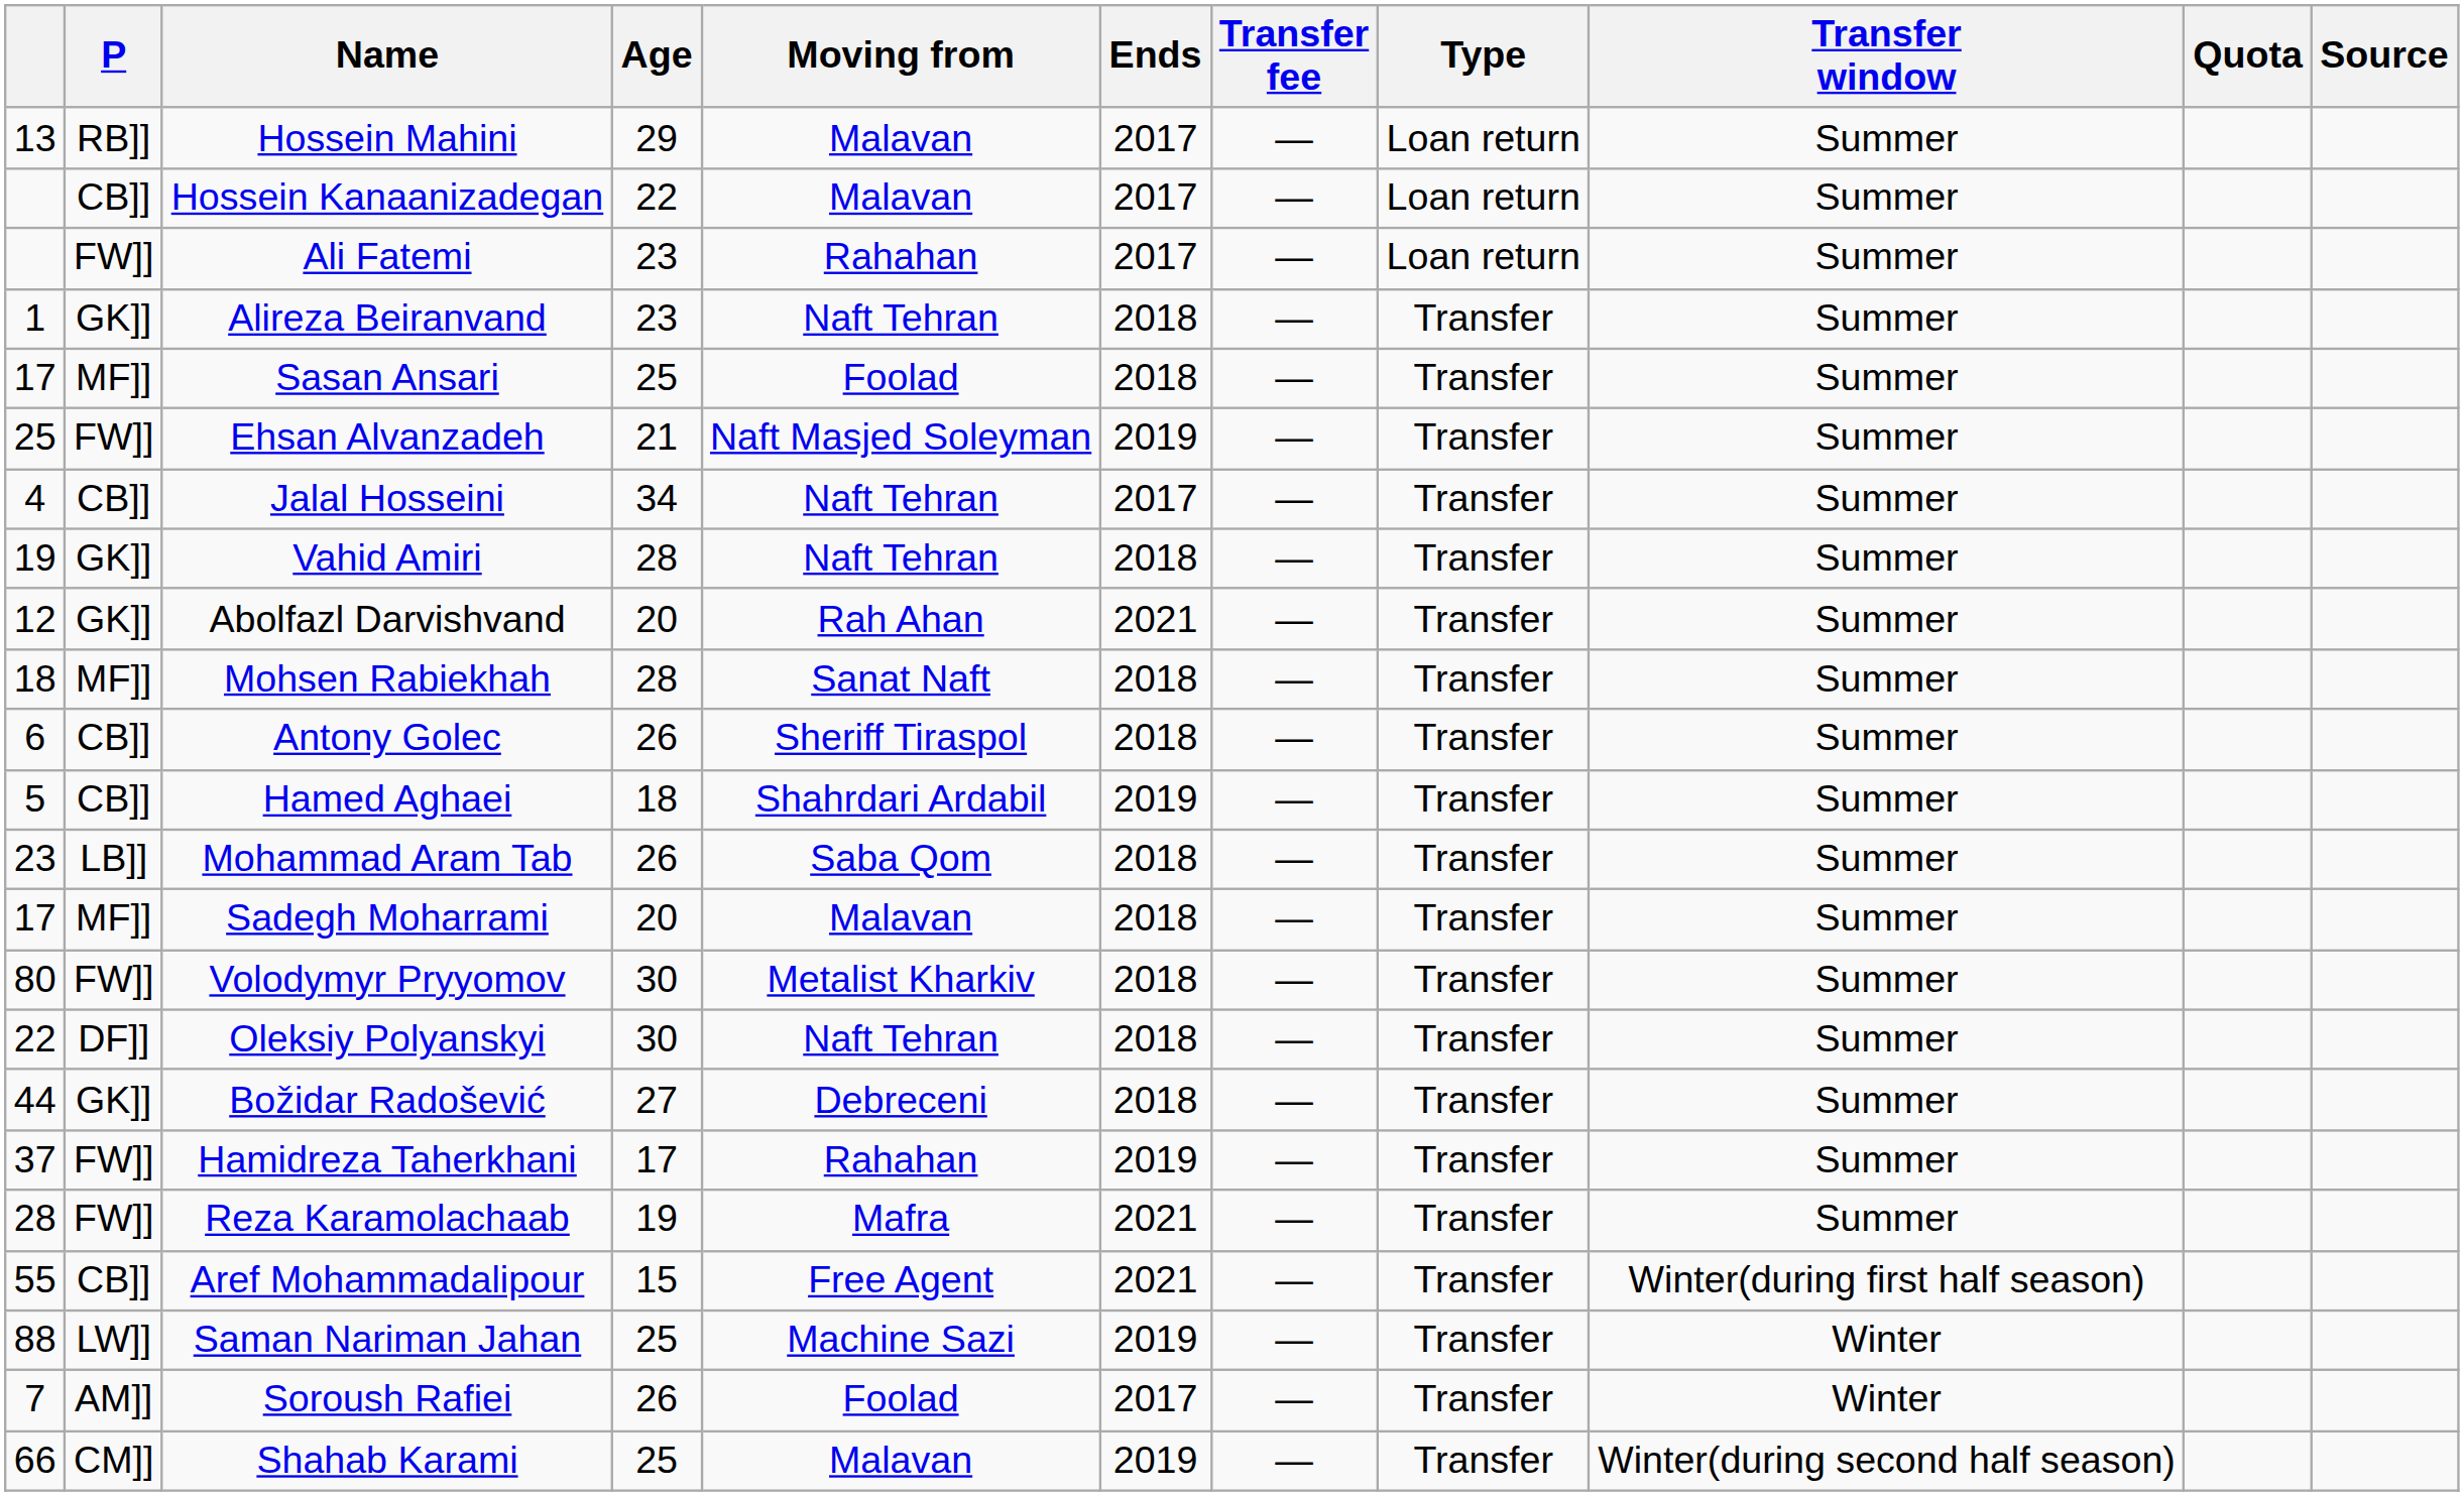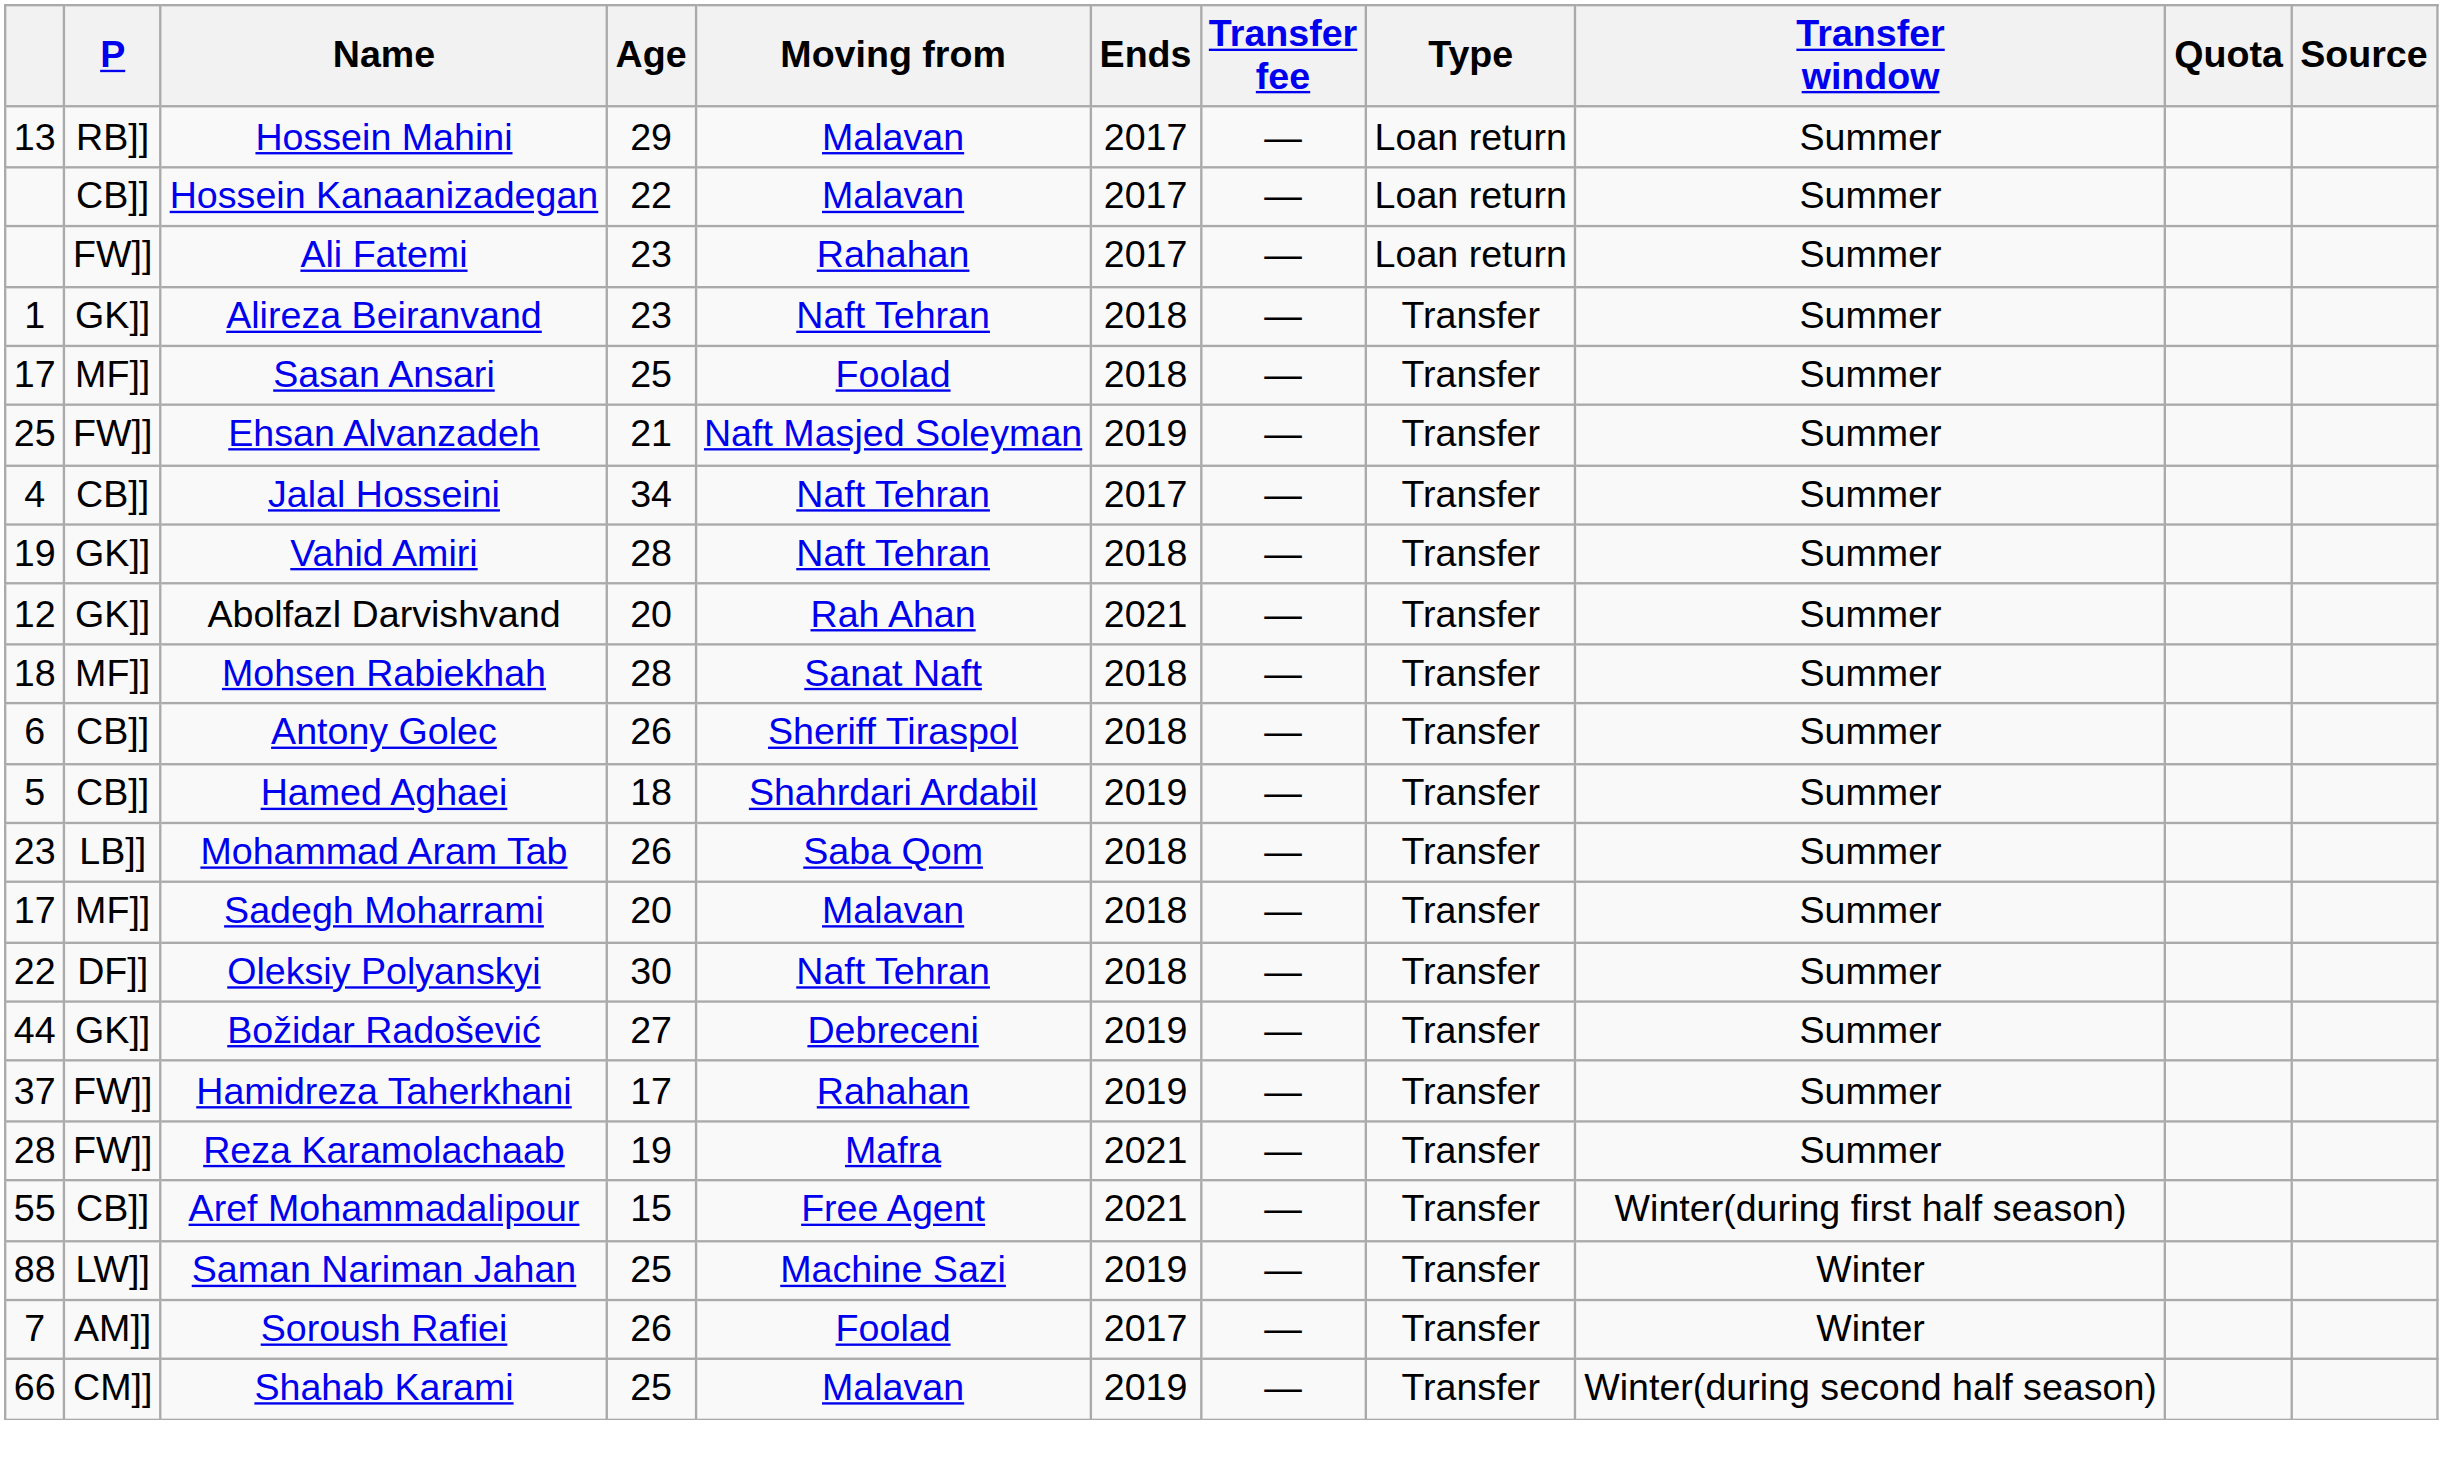 <table class="wikitable sortable " style="text-align:center">
 <tr>
 <th></th>
 <th><a href='#'>P</a></th>
 <th>Name</th>
 <th>Age</th>
 <th>Moving from</th>
 <th>Ends</th>
 <th><a href='#'>Transfer<br>fee</a></th>
 <th>Type</th>
 <th><a href='#'>Transfer<br>window</a></th>
 <th>Quota</th>
 <th>Source</th>
 </tr>
 <tr>
 <td>13</td>
 <td [[>RB]]</td>
 <td><a href='#'>Hossein Mahini</a></td>
 <td>29</td>
 <td><a href='#'>Malavan</a></td>
 <td>2017</td>
 <td>—</td>
 <td>Loan return</td>
 <td>Summer</td>
 <td></td>
 <td></td>
 </tr>
 <tr>
 <td></td>
 <td [[>CB]]</td>
 <td><a href='#'>Hossein Kanaanizadegan</a></td>
 <td>22</td>
 <td><a href='#'>Malavan</a></td>
 <td>2017</td>
 <td>—</td>
 <td>Loan return</td>
 <td>Summer</td>
 <td></td>
 <td></td>
 </tr>
 <tr>
 <td></td>
 <td [[>FW]]</td>
 <td><a href='#'>Ali Fatemi</a></td>
 <td>23</td>
 <td><a href='#'>Rahahan</a></td>
 <td>2017</td>
 <td>—</td>
 <td>Loan return</td>
 <td>Summer</td>
 <td></td>
 <td></td>
 </tr>
 <tr>
 <td>1</td>
 <td [[>GK]]</td>
 <td><a href='#'>Alireza Beiranvand</a></td>
 <td>23</td>
 <td><a href='#'>Naft Tehran</a></td>
 <td>2018</td>
 <td>—</td>
 <td>Transfer</td>
 <td>Summer</td>
 <td></td>
 <td></td>
 </tr>
 <tr>
 <td>17</td>
 <td [[>MF]]</td>
 <td><a href='#'>Sasan Ansari</a></td>
 <td>25</td>
 <td><a href='#'>Foolad</a></td>
 <td>2018</td>
 <td>—</td>
 <td>Transfer</td>
 <td>Summer</td>
 <td></td>
 <td></td>
 </tr>
 <tr>
 <td>25</td>
 <td [[>FW]]</td>
 <td><a href='#'>Ehsan Alvanzadeh</a></td>
 <td>21</td>
 <td><a href='#'>Naft Masjed Soleyman</a></td>
 <td>2019</td>
 <td>—</td>
 <td>Transfer</td>
 <td>Summer</td>
 <td></td>
 <td></td>
 </tr>
 <tr>
 <td>4</td>
 <td [[>CB]]</td>
 <td><a href='#'>Jalal Hosseini</a></td>
 <td>34</td>
 <td><a href='#'>Naft Tehran</a></td>
 <td>2017</td>
 <td>—</td>
 <td>Transfer</td>
 <td>Summer</td>
 <td></td>
 <td></td>
 </tr>
 <tr>
 <td>19</td>
 <td [[>GK]]</td>
 <td><a href='#'>Vahid Amiri</a></td>
 <td>28</td>
 <td><a href='#'>Naft Tehran</a></td>
 <td>2018</td>
 <td>—</td>
 <td>Transfer</td>
 <td>Summer</td>
 <td></td>
 <td></td>
 </tr>
 <tr>
 <td>12</td>
 <td [[>GK]]</td>
 <td>Abolfazl Darvishvand</td>
 <td>20</td>
 <td><a href='#'>Rah Ahan</a></td>
 <td>2021</td>
 <td>—</td>
 <td>Transfer</td>
 <td>Summer</td>
 <td></td>
 <td></td>
 </tr>
 <tr>
 <td>18</td>
 <td [[>MF]]</td>
 <td><a href='#'>Mohsen Rabiekhah</a></td>
 <td>28</td>
 <td><a href='#'>Sanat Naft</a></td>
 <td>2018</td>
 <td>—</td>
 <td>Transfer</td>
 <td>Summer</td>
 <td></td>
 <td></td>
 </tr>
 <tr>
 <td>6</td>
 <td [[>CB]]</td>
 <td><a href='#'>Antony Golec</a></td>
 <td>26</td>
 <td><a href='#'>Sheriff Tiraspol</a></td>
 <td>2018</td>
 <td>—</td>
 <td>Transfer</td>
 <td>Summer</td>
 <td></td>
 <td></td>
 </tr>
 <tr>
 <td>5</td>
 <td [[>CB]]</td>
 <td><a href='#'>Hamed Aghaei</a></td>
 <td>18</td>
 <td><a href='#'>Shahrdari Ardabil</a></td>
 <td>2019</td>
 <td>—</td>
 <td>Transfer</td>
 <td>Summer</td>
 <td></td>
 <td></td>
 </tr>
 <tr>
 <td>23</td>
 <td [[>LB]]</td>
 <td><a href='#'>Mohammad Aram Tab</a></td>
 <td>26</td>
 <td><a href='#'>Saba Qom</a></td>
 <td>2018</td>
 <td>—</td>
 <td>Transfer</td>
 <td>Summer</td>
 <td></td>
 <td></td>
 </tr>
 <tr>
 <td>17</td>
 <td [[>MF]]</td>
 <td><a href='#'>Sadegh Moharrami</a></td>
 <td>20</td>
 <td><a href='#'>Malavan</a></td>
 <td>2018</td>
 <td>—</td>
 <td>Transfer</td>
 <td>Summer</td>
 <td></td>
 <td></td>
 </tr>
 <tr>
-<td>80</td>
-<td [[>FW]]</td>
-<td><a href='#'>Volodymyr Pryyomov</a></td>
-<td>30</td>
-<td><a href='#'>Metalist Kharkiv</a></td>
-<td>2018</td>
-<td>—</td>
-<td>Transfer</td>
-<td>Summer</td>
-<td></td>
-<td></td>
-</tr>
-<tr>
 <td>22</td>
 <td [[>DF]]</td>
 <td><a href='#'>Oleksiy Polyanskyi</a></td>
 <td>30</td>
 <td><a href='#'>Naft Tehran</a></td>
 <td>2018</td>
 <td>—</td>
 <td>Transfer</td>
 <td>Summer</td>
 <td></td>
 <td></td>
 </tr>
 <tr>
 <td>44</td>
 <td [[>GK]]</td>
 <td><a href='#'>Božidar Radošević</a></td>
 <td>27</td>
 <td><a href='#'>Debreceni</a></td>
-<td>2018</td>
+<td>2019</td>
 <td>—</td>
 <td>Transfer</td>
 <td>Summer</td>
 <td></td>
 <td></td>
 </tr>
 <tr>
 <td>37</td>
 <td [[>FW]]</td>
 <td><a href='#'>Hamidreza Taherkhani</a></td>
 <td>17</td>
 <td><a href='#'>Rahahan</a></td>
 <td>2019</td>
 <td>—</td>
 <td>Transfer</td>
 <td>Summer</td>
 <td></td>
 <td></td>
 </tr>
 <tr>
 <td>28</td>
 <td [[>FW]]</td>
 <td><a href='#'>Reza Karamolachaab</a></td>
 <td>19</td>
 <td><a href='#'>Mafra</a></td>
 <td>2021</td>
 <td>—</td>
 <td>Transfer</td>
 <td>Summer</td>
 <td></td>
 <td></td>
 </tr>
 <tr>
 <td>55</td>
 <td [[>CB]]</td>
 <td><a href='#'>Aref Mohammadalipour</a></td>
 <td>15</td>
 <td><a href='#'>Free Agent</a></td>
 <td>2021</td>
 <td>—</td>
 <td>Transfer</td>
 <td>Winter(during first half season)</td>
 <td></td>
 <td></td>
 </tr>
 <tr>
 <td>88</td>
 <td [[>LW]]</td>
 <td><a href='#'>Saman Nariman Jahan</a></td>
 <td>25</td>
 <td><a href='#'>Machine Sazi</a></td>
 <td>2019</td>
 <td>—</td>
 <td>Transfer</td>
 <td>Winter</td>
 <td></td>
 <td></td>
 </tr>
 <tr>
 <td>7</td>
 <td [[>AM]]</td>
 <td><a href='#'>Soroush Rafiei</a></td>
 <td>26</td>
 <td><a href='#'>Foolad</a></td>
 <td>2017</td>
 <td>—</td>
 <td>Transfer</td>
 <td>Winter</td>
 <td></td>
 <td></td>
 </tr>
 <tr>
 <td>66</td>
 <td [[>CM]]</td>
 <td><a href='#'>Shahab Karami</a></td>
 <td>25</td>
 <td><a href='#'>Malavan</a></td>
 <td>2019</td>
 <td>—</td>
 <td>Transfer</td>
 <td>Winter(during second half season)</td>
 <td></td>
 <td></td>
 </tr>
 </table>
